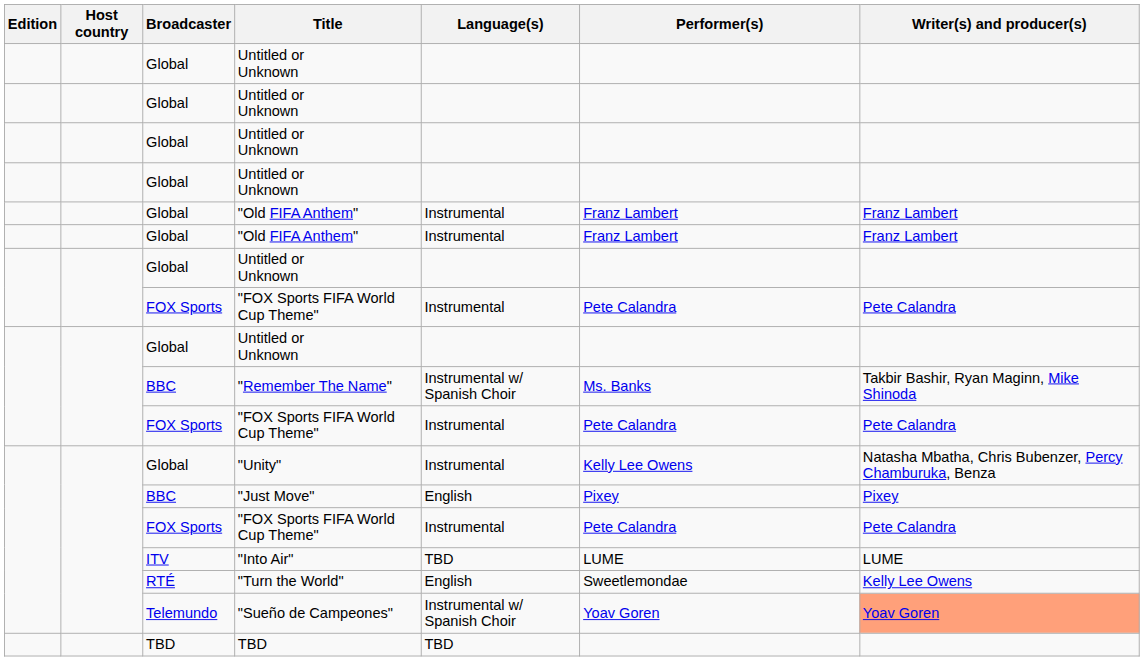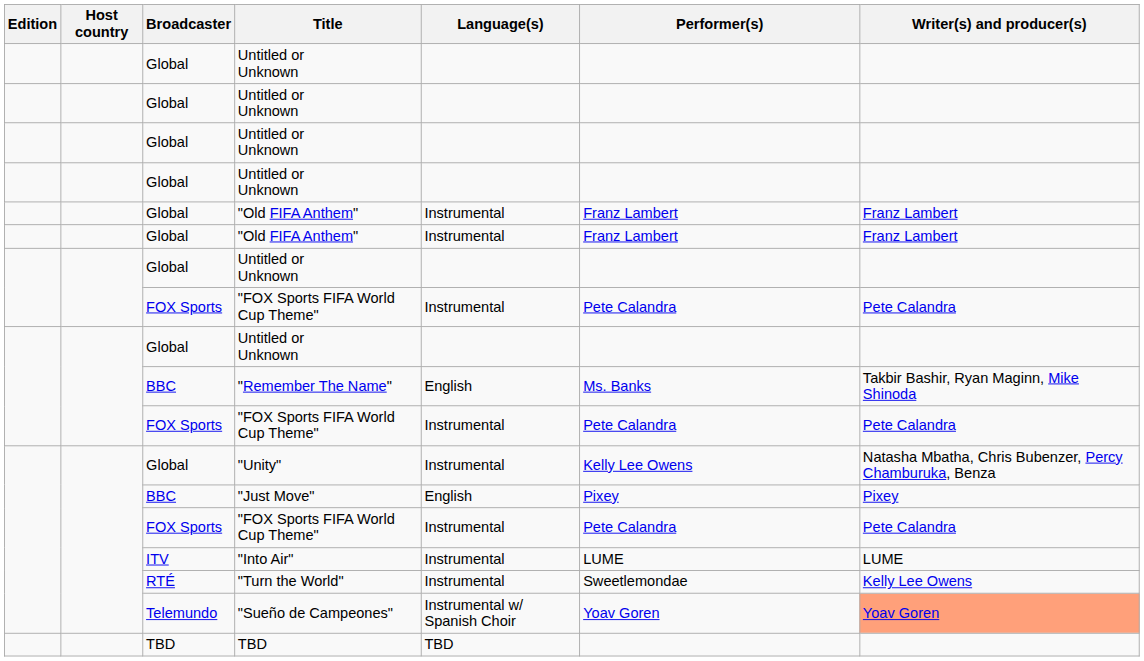 <table class="wikitable sortable">
 <tr>
 <th>Edition</th>
 <th>Host country</th>
 <th>Broadcaster</th>
 <th>Title</th>
 <th>Language(s)</th>
 <th width=300>Performer(s)</th>
 <th width=300>Writer(s) and producer(s)</th>
 </tr>
 <tr>
 <td></td>
 <td></td>
 <td>Global</td>
 <td>Untitled or <br> Unknown</td>
 <td></td>
 <td></td>
 <td></td>
 </tr>
 <tr>
 <td></td>
 <td></td>
 <td>Global</td>
 <td>Untitled or <br> Unknown</td>
 <td></td>
 <td></td>
 <td></td>
 </tr>
 <tr>
 <td></td>
 <td></td>
 <td>Global</td>
 <td>Untitled or <br> Unknown</td>
 <td></td>
 <td></td>
 <td></td>
 </tr>
 <tr>
 <td></td>
 <td></td>
 <td>Global</td>
 <td>Untitled or <br> Unknown</td>
 <td></td>
 <td></td>
 <td></td>
 </tr>
 <tr>
 <td></td>
 <td></td>
 <td>Global</td>
 <td>"Old <a href='#'>FIFA Anthem</a>"</td>
 <td>Instrumental</td>
 <td><a href='#'>Franz Lambert</a></td>
 <td><a href='#'>Franz Lambert</a></td>
 </tr>
 <tr>
 <td></td>
 <td></td>
 <td>Global</td>
 <td>"Old <a href='#'>FIFA Anthem</a>"</td>
 <td>Instrumental</td>
 <td><a href='#'>Franz Lambert</a></td>
 <td><a href='#'>Franz Lambert</a></td>
 </tr>
 <tr>
 <td rowspan="2"></td>
 <td rowspan="2"></td>
 <td>Global</td>
 <td>Untitled or <br> Unknown</td>
 <td></td>
 <td></td>
 <td></td>
 </tr>
 <tr>
 <td><a href='#'>FOX Sports</a></td>
 <td>"FOX Sports FIFA World Cup Theme"</td>
 <td>Instrumental</td>
 <td><a href='#'>Pete Calandra</a></td>
 <td><a href='#'>Pete Calandra</a></td>
 </tr>
 <tr>
 <td rowspan="3"></td>
 <td rowspan="3"></td>
 <td>Global</td>
 <td>Untitled or <br> Unknown</td>
 <td></td>
 <td></td>
 <td></td>
 </tr>
 <tr>
 <td><a href='#'>BBC</a></td>
 <td>"<a href='#'>Remember The Name</a>"</td>
-<td>Instrumental w/ Spanish Choir</td>
+<td>English</td>
 <td><a href='#'>Ms. Banks</a></td>
 <td>Takbir Bashir, Ryan Maginn, <a href='#'>Mike Shinoda</a></td>
 </tr>
 <tr>
 <td><a href='#'>FOX Sports</a></td>
 <td>"FOX Sports FIFA World Cup Theme"</td>
 <td>Instrumental</td>
 <td><a href='#'>Pete Calandra</a></td>
 <td><a href='#'>Pete Calandra</a></td>
 </tr>
 <tr>
 <td rowspan="6"></td>
 <td rowspan="6"> <br> </td>
 <td>Global</td>
 <td>"Unity"</td>
 <td>Instrumental</td>
 <td><a href='#'>Kelly Lee Owens</a></td>
 <td>Natasha Mbatha, Chris Bubenzer, <a href='#'>Percy Chamburuka</a>, Benza</td>
 </tr>
 <tr>
 <td><a href='#'>BBC</a></td>
 <td>"Just Move"</td>
 <td>English</td>
 <td><a href='#'>Pixey</a></td>
 <td><a href='#'>Pixey</a></td>
 </tr>
 <tr>
 <td><a href='#'>FOX Sports</a></td>
 <td>"FOX Sports FIFA World Cup Theme"</td>
 <td>Instrumental</td>
 <td><a href='#'>Pete Calandra</a></td>
 <td><a href='#'>Pete Calandra</a></td>
 </tr>
 <tr>
 <td><a href='#'>ITV</a></td>
 <td>"Into Air"</td>
-<td>TBD</td>
+<td>Instrumental</td>
 <td>LUME</td>
 <td>LUME</td>
 </tr>
 <tr>
 <td><a href='#'>RTÉ</a></td>
 <td>"Turn the World"</td>
-<td>English</td>
+<td>Instrumental</td>
 <td>Sweetlemondae</td>
 <td><a href='#'>Kelly Lee Owens</a></td>
 </tr>
 <tr>
 <td><a href='#'>Telemundo</a></td>
 <td>"Sueño de Campeones"</td>
 <td>Instrumental w/ Spanish Choir</td>
 <td><a href='#'>Yoav Goren</a></td>
 <td style="background: lightsalmon;"><a href='#'>Yoav Goren</a></td>
 </tr>
 <tr>
 <td></td>
 <td></td>
 <td>TBD</td>
 <td>TBD</td>
 <td>TBD</td>
 <td></td>
 </tr>
 </table>
